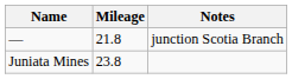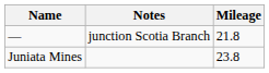 <table class="wikitable">
 <tr>
 <th>Name</th>
+<th>Notes</th>
 <th>Mileage</th>
-<th>Notes</th>
 </tr>
 <tr>
 <td>—</td>
+<td>junction Scotia Branch</td>
 <td>21.8</td>
-<td>junction Scotia Branch</td>
 </tr>
 <tr>
 <td>Juniata Mines</td>
+<td></td>
 <td>23.8</td>
-<td></td>
 </tr>
 </table>
